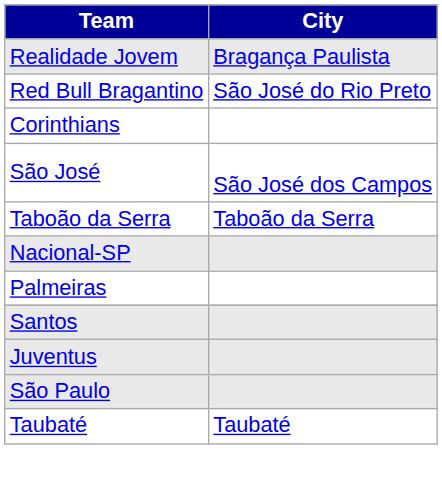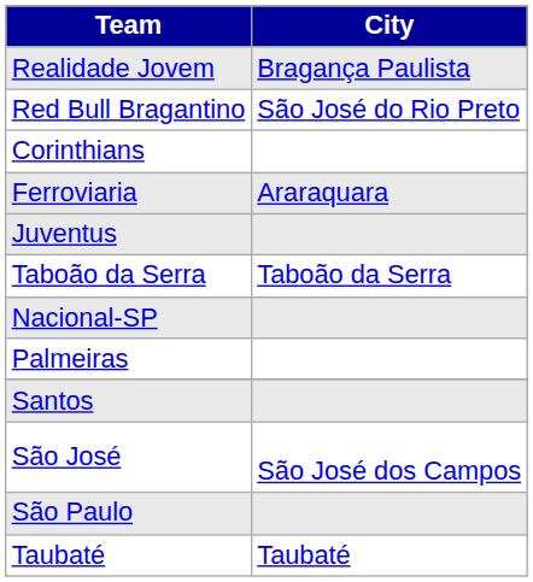 <table border="0,75" cellpadding="2" style="border-collapse: collapse;" class="wikitable sortable">
 <tr>
 <th style="background: #009; color: #fff;">Team</th>
 <th style="background: #009; color: #fff;">City</th>
 </tr>
 <tr style="background:#e9e9e9; color:black">
 <td><a href='#'>Realidade Jovem</a></td>
 <td><a href='#'>Bragança Paulista</a></td>
 </tr>
 <tr style="background:white; color:black">
 <td><a href='#'>Red Bull Bragantino</a></td>
 <td><a href='#'>São José do Rio Preto</a></td>
 </tr>
 <tr style="background:white; color:black">
 <td><a href='#'>Corinthians</a></td>
 <td></td>
 </tr>
-<tr style="background:white; color:black">
-<td><a href='#'>São José</a></td>
-<td><br><a href='#'>São José dos Campos</a></td>
+<tr style="background:#e9e9e9; color:black">
+<td><a href='#'>Ferroviaria</a></td>
+<td><a href='#'>Araraquara</a></td>
+</tr>
+<tr style="background:#e9e9e9; color:black">
+<td><a href='#'>Juventus</a></td>
+<td></td>
 </tr>
 <tr style="background:white; color:black">
 <td><a href='#'>Taboão da Serra</a></td>
 <td><a href='#'>Taboão da Serra</a></td>
 </tr>
 <tr style="background:#e9e9e9; color:black">
 <td><a href='#'>Nacional-SP</a></td>
 <td></td>
 </tr>
 <tr style="background:white; color:black">
 <td><a href='#'>Palmeiras</a></td>
 <td></td>
 </tr>
 <tr style="background:#e9e9e9; color:black">
 </tr>
 <tr style="background:#e9e9e9; color:black">
 <td><a href='#'>Santos</a></td>
 <td></td>
 </tr>
-<tr style="background:#e9e9e9; color:black">
-<td><a href='#'>Juventus</a></td>
-<td></td>
+<tr style="background:white; color:black">
+<td><a href='#'>São José</a></td>
+<td><br><a href='#'>São José dos Campos</a></td>
 </tr>
 <tr style="background:#e9e9e9; color:black">
 <td><a href='#'>São Paulo</a></td>
 <td></td>
 </tr>
 <tr style="background:white; color:black">
 <td><a href='#'>Taubaté</a></td>
 <td><a href='#'>Taubaté</a></td>
 </tr>
 </table>
